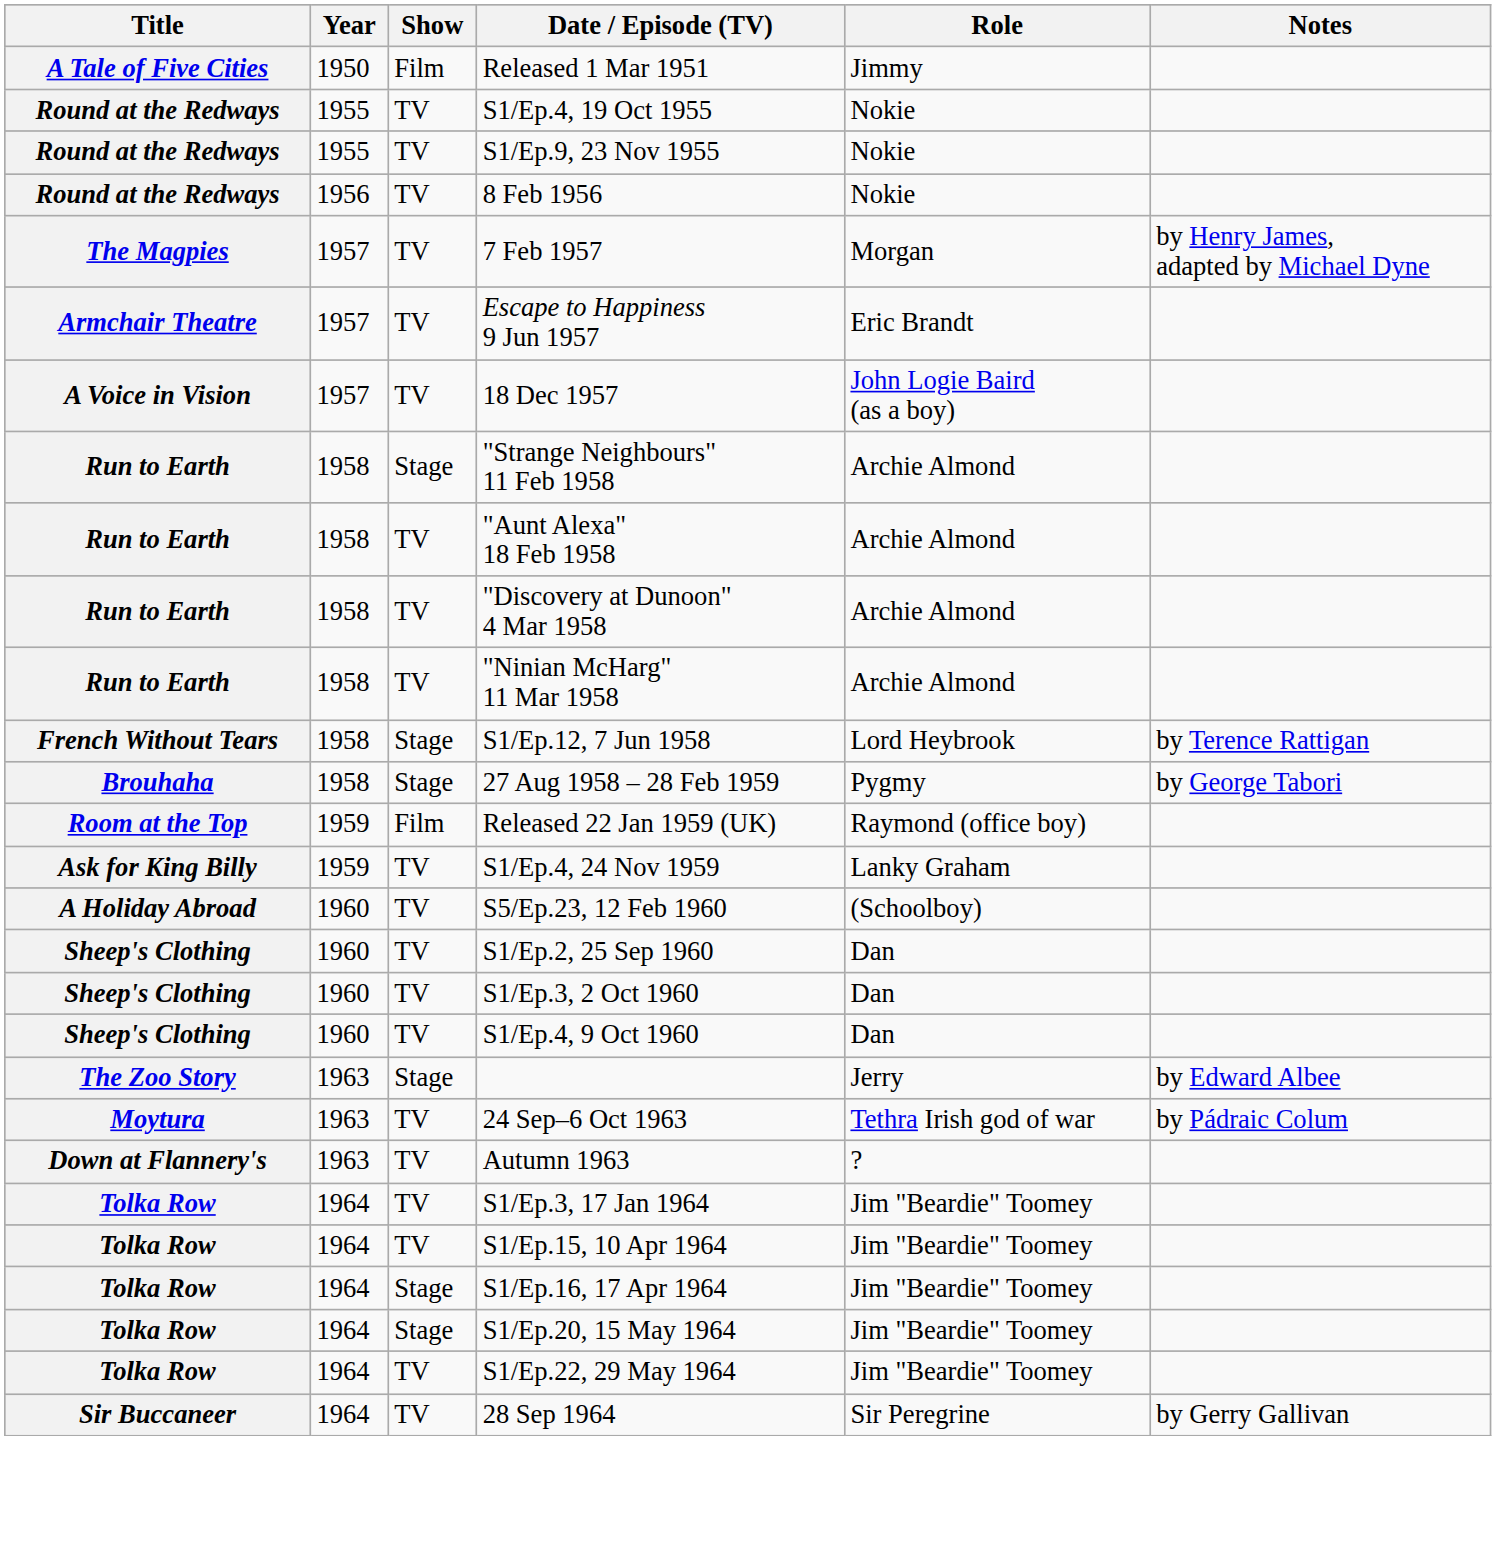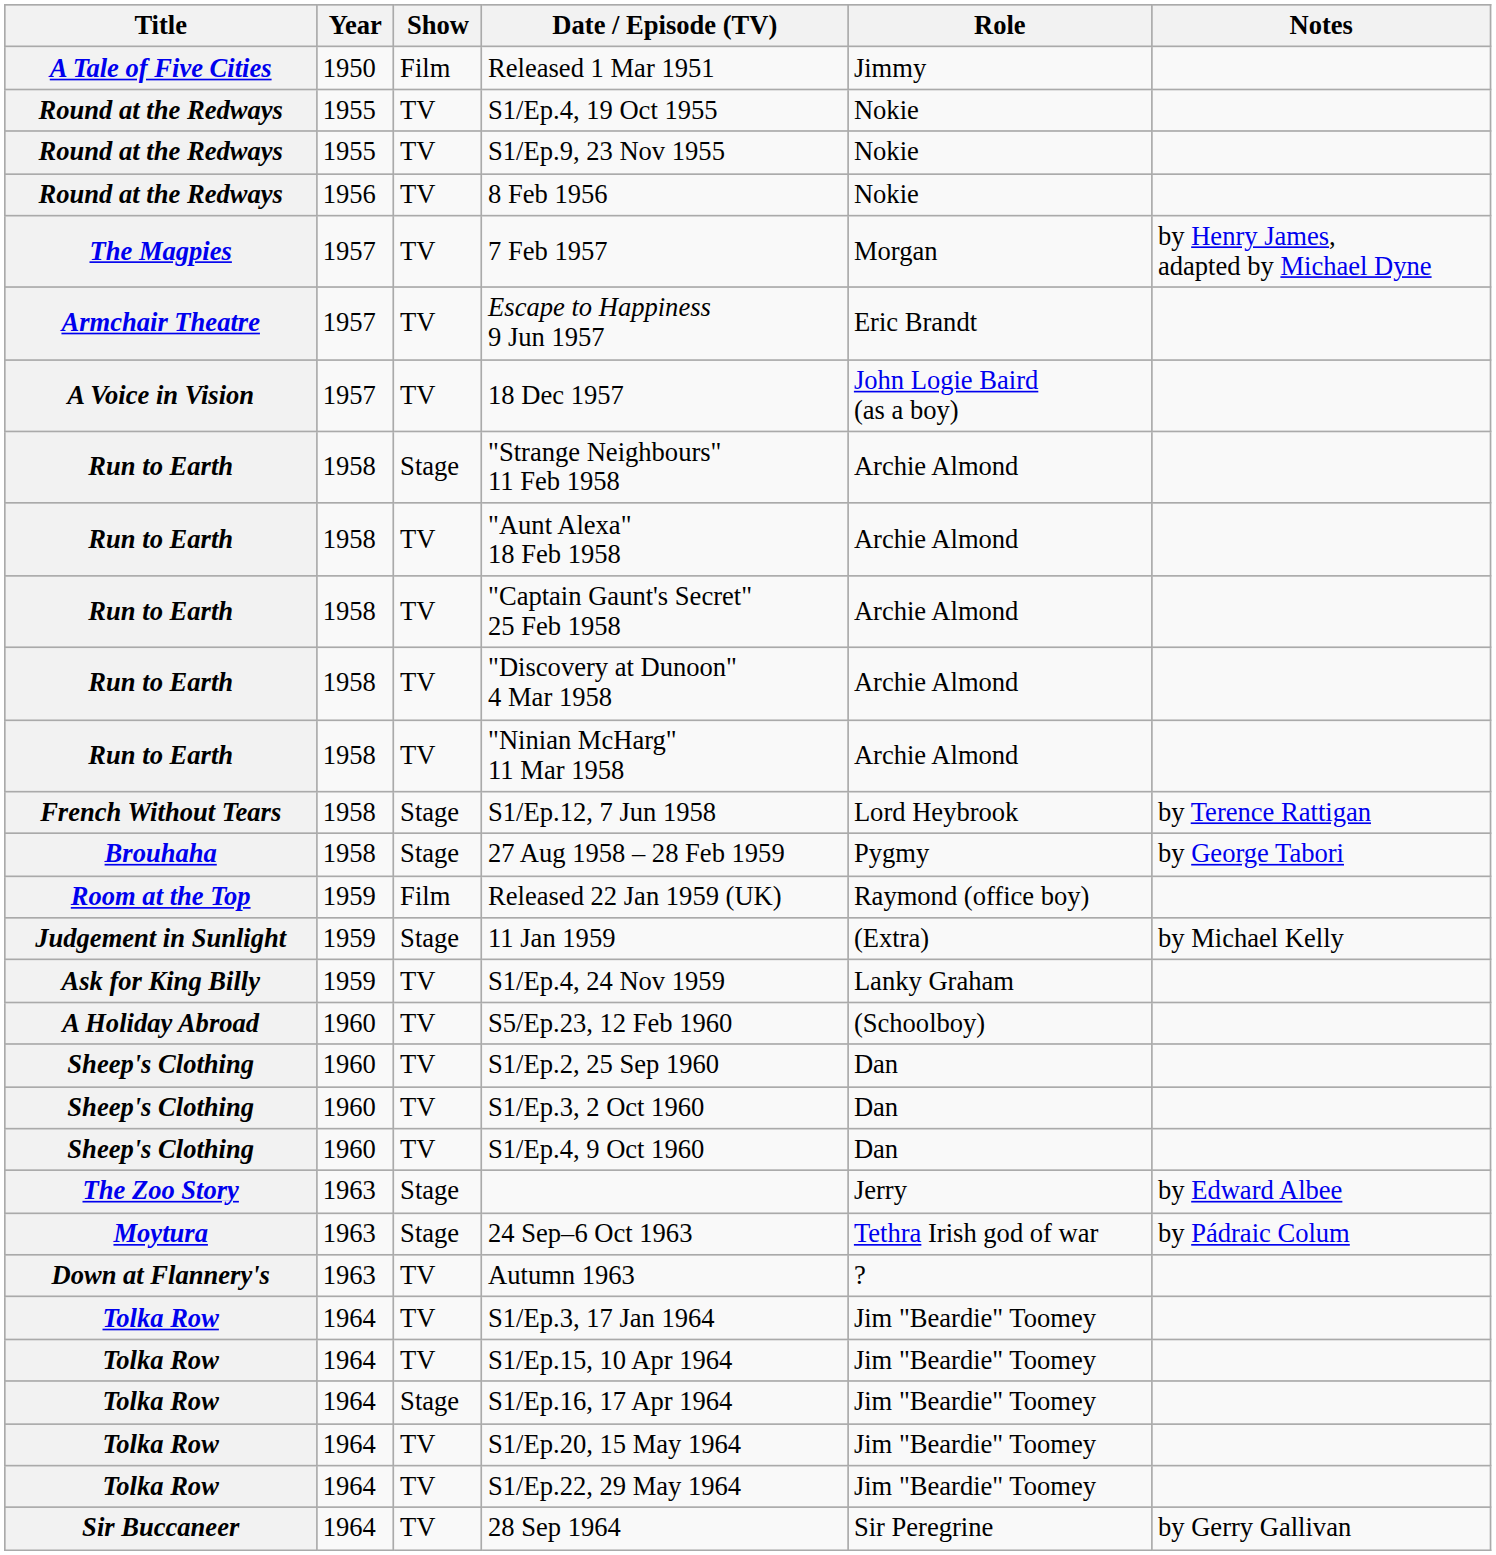 <table class="wikitable sortable plainrowheaders" style="min-width:56em">
 <tr>
 <th scope="col">Title</th>
 <th scope="col">Year</th>
 <th scope="col">Show</th>
 <th scope="col">Date / Episode (TV)</th>
 <th scope="col">Role</th>
 <th scope="col" class="unsortable">Notes</th>
 </tr>
 <tr>
 <th scope="row"><em><a href='#'>A Tale of Five Cities</a></em></th>
 <td>1950</td>
 <td>Film</td>
 <td>Released 1 Mar 1951</td>
 <td>Jimmy</td>
 <td></td>
 </tr>
 <tr>
 <th scope="row"><em>Round at the Redways</em></th>
 <td>1955</td>
 <td>TV</td>
 <td>S1/Ep.4, 19 Oct 1955</td>
 <td>Nokie</td>
 <td></td>
 </tr>
 <tr>
 <th scope="row"><em>Round at the Redways</em></th>
 <td>1955</td>
 <td>TV</td>
 <td>S1/Ep.9, 23 Nov 1955</td>
 <td>Nokie</td>
 <td></td>
 </tr>
 <tr>
 <th scope="row"><em>Round at the Redways</em></th>
 <td>1956</td>
 <td>TV</td>
 <td>8 Feb 1956</td>
 <td>Nokie</td>
 <td></td>
 </tr>
 <tr>
 <th scope="row"><em><a href='#'>The Magpies</a></em></th>
 <td>1957</td>
 <td>TV</td>
 <td>7 Feb 1957</td>
 <td>Morgan</td>
 <td> by <a href='#'>Henry James</a>,<br>adapted by <a href='#'>Michael Dyne</a></td>
 </tr>
 <tr>
 <th scope="row"><em><a href='#'>Armchair Theatre</a></em></th>
 <td>1957</td>
 <td>TV</td>
 <td><em>Escape to Happiness</em><br>9 Jun 1957</td>
 <td>Eric Brandt</td>
 <td></td>
 </tr>
 <tr>
 <th scope="row"><em>A Voice in Vision</em></th>
 <td>1957</td>
 <td>TV</td>
 <td>18 Dec 1957</td>
 <td><a href='#'>John Logie Baird</a><br>(as a boy)</td>
 <td></td>
 </tr>
 <tr>
 <th scope="row"><em>Run to Earth</em></th>
 <td>1958</td>
 <td>Stage</td>
 <td>"Strange Neighbours"<br>11 Feb 1958</td>
 <td>Archie Almond</td>
 <td></td>
 </tr>
 <tr>
 <th scope="row"><em>Run to Earth</em></th>
 <td>1958</td>
 <td>TV</td>
 <td>"Aunt Alexa"<br>18 Feb 1958</td>
 <td>Archie Almond</td>
 <td></td>
 </tr>
 <tr>
 <th scope="row"><em>Run to Earth</em></th>
 <td>1958</td>
 <td>TV</td>
+<td>"Captain Gaunt's Secret"<br>25 Feb 1958</td>
+<td>Archie Almond</td>
+<td></td>
+</tr>
+<tr>
+<th scope="row"><em>Run to Earth</em></th>
+<td>1958</td>
+<td>TV</td>
 <td>"Discovery at Dunoon"<br>4 Mar 1958</td>
 <td>Archie Almond</td>
 <td></td>
 </tr>
 <tr>
 <th scope="row"><em>Run to Earth</em></th>
 <td>1958</td>
 <td>TV</td>
 <td>"Ninian McHarg"<br>11 Mar 1958</td>
 <td>Archie Almond</td>
 <td></td>
 </tr>
 <tr>
 <th scope="row"><em>French Without Tears</em></th>
 <td>1958</td>
 <td>Stage</td>
 <td>S1/Ep.12, 7 Jun 1958</td>
 <td>Lord Heybrook</td>
 <td> by <a href='#'>Terence Rattigan</a></td>
 </tr>
 <tr>
 <th scope="row"><a href='#'><em>Brouhaha</em></a></th>
 <td>1958</td>
 <td>Stage</td>
 <td>27 Aug 1958 – 28 Feb 1959</td>
 <td>Pygmy</td>
 <td> by <a href='#'>George Tabori</a></td>
 </tr>
 <tr>
 <th scope="row"><em><a href='#'>Room at the Top</a></em></th>
 <td>1959</td>
 <td>Film</td>
 <td>Released 22 Jan 1959 (UK)</td>
 <td>Raymond (office boy)</td>
 <td></td>
+</tr>
+<tr>
+<th scope="row"><em>Judgement in Sunlight</em></th>
+<td>1959</td>
+<td>Stage</td>
+<td>11 Jan 1959</td>
+<td>(Extra)</td>
+<td> by Michael Kelly</td>
 </tr>
 <tr>
 <th scope="row"><em>Ask for King Billy</em></th>
 <td>1959</td>
 <td>TV</td>
 <td>S1/Ep.4, 24 Nov 1959</td>
 <td>Lanky Graham</td>
 <td></td>
 </tr>
 <tr>
 <th scope="row"><em>A Holiday Abroad</em></th>
 <td>1960</td>
 <td>TV</td>
 <td>S5/Ep.23, 12 Feb 1960</td>
 <td>(Schoolboy)</td>
 <td></td>
 </tr>
 <tr>
 <th scope="row"><em>Sheep's Clothing</em></th>
 <td>1960</td>
 <td>TV</td>
 <td>S1/Ep.2, 25 Sep 1960</td>
 <td>Dan</td>
 <td></td>
 </tr>
 <tr>
 <th scope="row"><em>Sheep's Clothing</em></th>
 <td>1960</td>
 <td>TV</td>
 <td>S1/Ep.3, 2 Oct 1960</td>
 <td>Dan</td>
 <td></td>
 </tr>
 <tr>
 <th scope="row"><em>Sheep's Clothing</em></th>
 <td>1960</td>
 <td>TV</td>
 <td>S1/Ep.4, 9 Oct 1960</td>
 <td>Dan</td>
 <td></td>
 </tr>
 <tr>
 <th scope="row"><em><a href='#'>The Zoo Story</a></em></th>
 <td>1963</td>
 <td>Stage</td>
 <td></td>
 <td>Jerry</td>
 <td> by <a href='#'>Edward Albee</a></td>
 </tr>
 <tr>
 <th scope="row"><em><a href='#'>Moytura</a></em></th>
 <td>1963</td>
-<td>TV</td>
+<td>Stage</td>
 <td>24 Sep–6 Oct 1963</td>
 <td><a href='#'>Tethra</a> Irish god of war</td>
 <td> by <a href='#'>Pádraic Colum</a></td>
 </tr>
 <tr>
 <th scope="row"><em>Down at Flannery's</em></th>
 <td>1963</td>
 <td>TV</td>
 <td>Autumn 1963</td>
 <td>?</td>
 <td></td>
 </tr>
 <tr>
 <th scope="row"><em><a href='#'>Tolka Row</a></em></th>
 <td>1964</td>
 <td>TV</td>
 <td>S1/Ep.3, 17 Jan 1964</td>
 <td>Jim "Beardie" Toomey</td>
 <td></td>
 </tr>
 <tr>
 <th scope="row"><em>Tolka Row</em></th>
 <td>1964</td>
 <td>TV</td>
 <td>S1/Ep.15, 10 Apr 1964</td>
 <td>Jim "Beardie" Toomey</td>
 <td></td>
 </tr>
 <tr>
 <th scope="row"><em>Tolka Row</em></th>
 <td>1964</td>
 <td>Stage</td>
 <td>S1/Ep.16, 17 Apr 1964</td>
 <td>Jim "Beardie" Toomey</td>
 <td></td>
 </tr>
 <tr>
 <th scope="row"><em>Tolka Row</em></th>
 <td>1964</td>
-<td>Stage</td>
+<td>TV</td>
 <td>S1/Ep.20, 15 May 1964</td>
 <td>Jim "Beardie" Toomey</td>
 <td></td>
 </tr>
 <tr>
 <th scope="row"><em>Tolka Row</em></th>
 <td>1964</td>
 <td>TV</td>
 <td>S1/Ep.22, 29 May 1964</td>
 <td>Jim "Beardie" Toomey</td>
 <td></td>
 </tr>
 <tr>
 <th scope="row"><em>Sir Buccaneer</em></th>
 <td>1964</td>
 <td>TV</td>
 <td>28 Sep 1964</td>
 <td>Sir Peregrine</td>
 <td> by Gerry Gallivan</td>
 </tr>
 </table>
